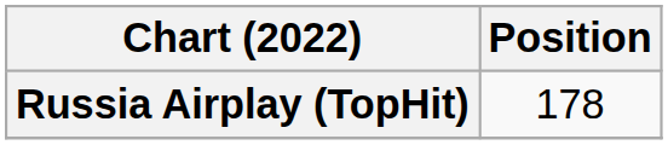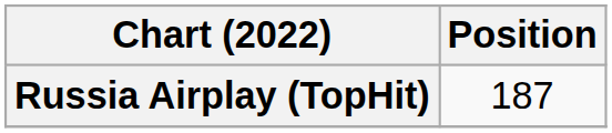 <table class="wikitable plainrowheaders" style="text-align:center">
 <tr>
 <th scope="col">Chart (2022)</th>
 <th scope="col">Position</th>
 </tr>
 <tr>
 <th scope="row">Russia Airplay (TopHit)</th>
-<td>178</td>
+<td>187</td>
 </tr>
 <tr>
 </tr>
 </table>
